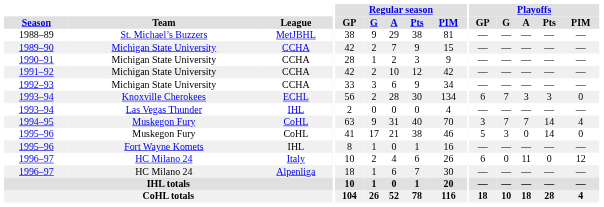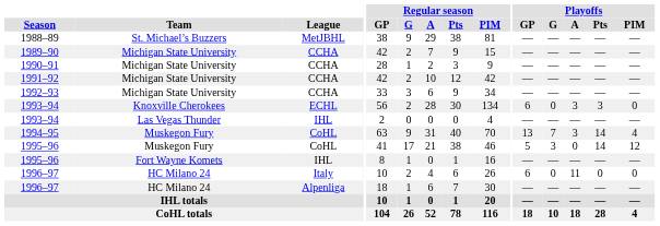 <table border="0" cellpadding="1" cellspacing="0" style="text-align:center; width:60em">
 <tr bgcolor="#e0e0e0">
 <th colspan="3" bgcolor="#ffffff"></th>
 <th rowspan="102" bgcolor="#ffffff"></th>
 <th colspan="5"><a href='#'>Regular season</a></th>
 <th rowspan="102" bgcolor="#ffffff"></th>
 <th colspan="5"><a href='#'>Playoffs</a></th>
 </tr>
 <tr bgcolor="#e0e0e0">
 <th><a href='#'>Season</a></th>
 <th>Team</th>
 <th>League</th>
 <th>GP</th>
 <th><a href='#'>G</a></th>
 <th><a href='#'>A</a></th>
 <th><a href='#'>Pts</a></th>
 <th><a href='#'>PIM</a></th>
 <th>GP</th>
 <th>G</th>
 <th>A</th>
 <th>Pts</th>
 <th>PIM</th>
 </tr>
 <tr>
 <td>1988–89</td>
 <td><a href='#'>St. Michael’s Buzzers</a></td>
 <td><a href='#'>MetJBHL</a></td>
 <td>38</td>
 <td>9</td>
 <td>29</td>
 <td>38</td>
 <td>81</td>
 <td>—</td>
 <td>—</td>
 <td>—</td>
 <td>—</td>
 <td>—</td>
 </tr>
 <tr bgcolor="#f0f0f0">
 <td><a href='#'>1989–90</a></td>
 <td><a href='#'>Michigan State University</a></td>
 <td><a href='#'>CCHA</a></td>
 <td>42</td>
 <td>2</td>
 <td>7</td>
 <td>9</td>
 <td>15</td>
 <td>—</td>
 <td>—</td>
 <td>—</td>
 <td>—</td>
 <td>—</td>
 </tr>
 <tr>
 <td><a href='#'>1990–91</a></td>
 <td>Michigan State University</td>
 <td>CCHA</td>
 <td>28</td>
 <td>1</td>
 <td>2</td>
 <td>3</td>
 <td>9</td>
 <td>—</td>
 <td>—</td>
 <td>—</td>
 <td>—</td>
 <td>—</td>
 </tr>
 <tr bgcolor="#f0f0f0">
 <td><a href='#'>1991–92</a></td>
 <td>Michigan State University</td>
 <td>CCHA</td>
 <td>42</td>
 <td>2</td>
 <td>10</td>
 <td>12</td>
 <td>42</td>
 <td>—</td>
 <td>—</td>
 <td>—</td>
 <td>—</td>
 <td>—</td>
 </tr>
 <tr>
 <td><a href='#'>1992–93</a></td>
 <td>Michigan State University</td>
 <td>CCHA</td>
 <td>33</td>
 <td>3</td>
 <td>6</td>
 <td>9</td>
 <td>34</td>
 <td>—</td>
 <td>—</td>
 <td>—</td>
 <td>—</td>
 <td>—</td>
 </tr>
 <tr bgcolor="#f0f0f0">
 <td><a href='#'>1993–94</a></td>
 <td><a href='#'>Knoxville Cherokees</a></td>
 <td><a href='#'>ECHL</a></td>
 <td>56</td>
 <td>2</td>
 <td>28</td>
 <td>30</td>
 <td>134</td>
 <td>6</td>
-<td>7</td>
+<td>0</td>
 <td>3</td>
 <td>3</td>
 <td>0</td>
 </tr>
 <tr>
 <td><a href='#'>1993–94</a></td>
 <td><a href='#'>Las Vegas Thunder</a></td>
 <td><a href='#'>IHL</a></td>
 <td>2</td>
 <td>0</td>
 <td>0</td>
 <td>0</td>
 <td>4</td>
 <td>—</td>
 <td>—</td>
 <td>—</td>
 <td>—</td>
 <td>—</td>
 </tr>
 <tr bgcolor="#f0f0f0">
 <td><a href='#'>1994–95</a></td>
 <td><a href='#'>Muskegon Fury</a></td>
 <td><a href='#'>CoHL</a></td>
 <td>63</td>
 <td>9</td>
 <td>31</td>
 <td>40</td>
 <td>70</td>
+<td>13</td>
+<td>7</td>
 <td>3</td>
-<td>7</td>
-<td>7</td>
 <td>14</td>
 <td>4</td>
 </tr>
 <tr>
 <td><a href='#'>1995–96</a></td>
 <td>Muskegon Fury</td>
 <td>CoHL</td>
 <td>41</td>
 <td>17</td>
 <td>21</td>
 <td>38</td>
 <td>46</td>
 <td>5</td>
 <td>3</td>
 <td>0</td>
 <td>14</td>
-<td>0</td>
+<td>12</td>
 </tr>
 <tr bgcolor="#f0f0f0">
 <td><a href='#'>1995–96</a></td>
 <td><a href='#'>Fort Wayne Komets</a></td>
 <td>IHL</td>
 <td>8</td>
 <td>1</td>
 <td>0</td>
 <td>1</td>
 <td>16</td>
 <td>—</td>
 <td>—</td>
 <td>—</td>
 <td>—</td>
 <td>—</td>
 </tr>
 <tr>
 <td><a href='#'>1996–97</a></td>
 <td><a href='#'>HC Milano 24</a></td>
 <td><a href='#'>Italy</a></td>
 <td>10</td>
 <td>2</td>
 <td>4</td>
 <td>6</td>
 <td>26</td>
 <td>6</td>
 <td>0</td>
 <td>11</td>
 <td>0</td>
-<td>12</td>
+<td>0</td>
 </tr>
 <tr bgcolor="#f0f0f0">
 <td><a href='#'>1996–97</a></td>
 <td>HC Milano 24</td>
 <td><a href='#'>Alpenliga</a></td>
 <td>18</td>
 <td>1</td>
 <td>6</td>
 <td>7</td>
 <td>30</td>
 <td>—</td>
 <td>—</td>
 <td>—</td>
 <td>—</td>
 <td>—</td>
 </tr>
 <tr bgcolor="#e0e0e0">
 <th colspan="3">IHL totals</th>
 <th>10</th>
 <th>1</th>
 <th>0</th>
 <th>1</th>
 <th>20</th>
 <th>—</th>
 <th>—</th>
 <th>—</th>
 <th>—</th>
 <th>—</th>
 </tr>
 <tr bgcolor="#f0f0f0">
 <th colspan="3">CoHL totals</th>
 <th>104</th>
 <th>26</th>
 <th>52</th>
 <th>78</th>
 <th>116</th>
 <th>18</th>
 <th>10</th>
 <th>18</th>
 <th>28</th>
 <th>4</th>
 </tr>
 </table>
